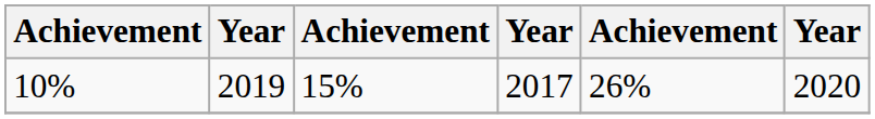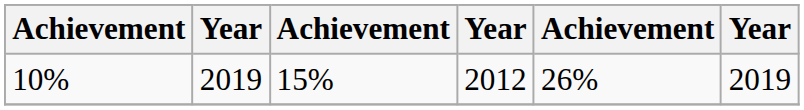 <table class=wikitable>
 <tr>
 <th>Achievement</th>
 <th>Year</th>
 <th>Achievement</th>
 <th>Year</th>
 <th>Achievement</th>
 <th>Year</th>
 </tr>
 <tr>
 <td>10%</td>
 <td>2019</td>
 <td>15%</td>
-<td>2017</td>
+<td>2012</td>
 <td>26%</td>
-<td>2020</td>
+<td>2019</td>
 </tr>
 <tr>
 </tr>
 </table>
